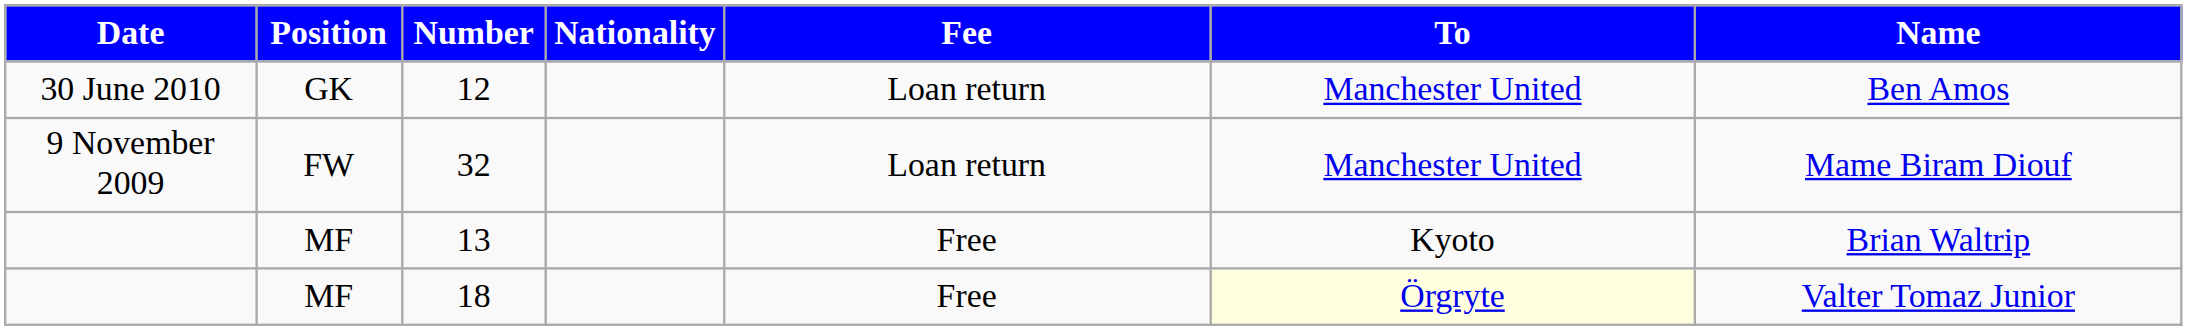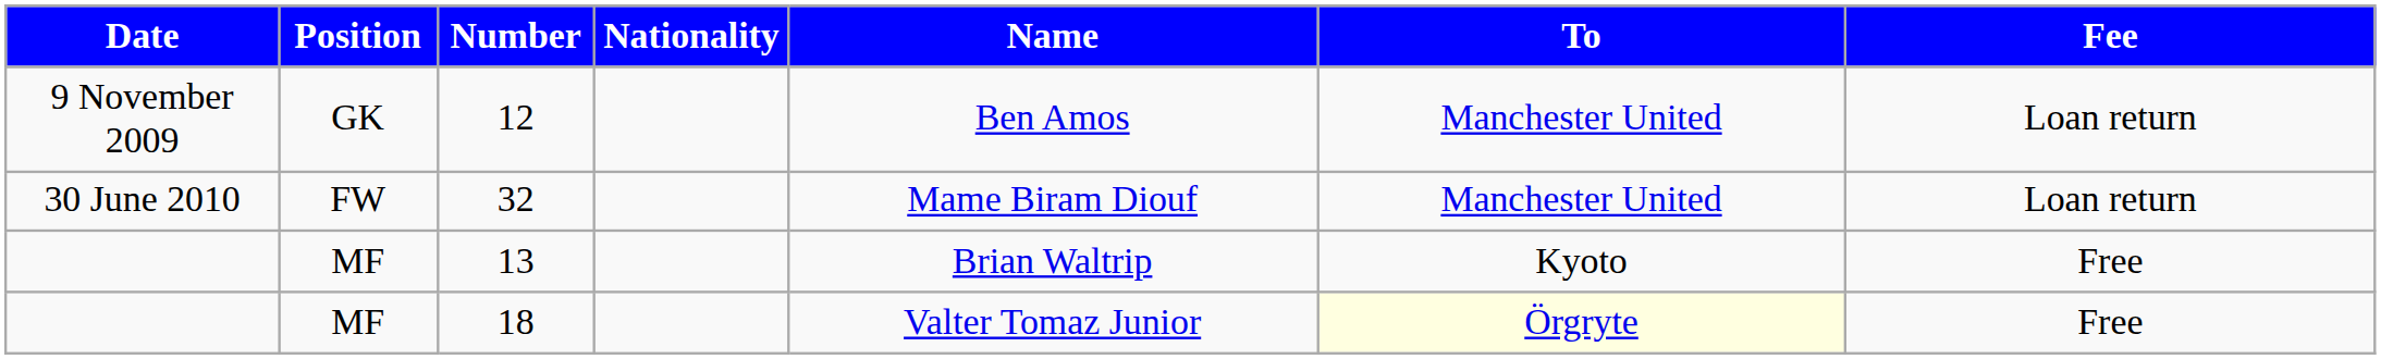 <table class="wikitable"  style="text-align:center; font-size:90%; ">
 <tr>
 <th style="background:#00f; color:white; width:100px;">Date</th>
 <th style="background:#00f; color:white; width:55px;">Position</th>
 <th style="background:#00f; color:white; width:55px;">Number</th>
 <th style="background:#00f; color:white; width:55px;">Nationality</th>
+<th style="background:#00f; color:white; width:200px;">Name</th>
+<th style="background:#00f; color:white; width:200px;">To</th>
 <th style="background:#00f; color:white; width:200px;">Fee</th>
-<th style="background:#00f; color:white; width:200px;">To</th>
-<th style="background:#00f; color:white; width:200px;">Name</th>
+</tr>
+<tr>
+<td>9 November 2009</td>
+<td>GK</td>
+<td>12</td>
+<td></td>
+<td><a href='#'>Ben Amos</a></td>
+<td> <a href='#'>Manchester United</a></td>
+<td>Loan return</td>
 </tr>
 <tr>
 <td>30 June 2010</td>
-<td>GK</td>
-<td>12</td>
-<td></td>
-<td>Loan return</td>
-<td> <a href='#'>Manchester United</a></td>
-<td><a href='#'>Ben Amos</a></td>
-</tr>
-<tr>
-<td>9 November 2009</td>
 <td>FW</td>
 <td>32</td>
 <td></td>
+<td><a href='#'>Mame Biram Diouf</a></td>
+<td> <a href='#'>Manchester United</a></td>
 <td>Loan return</td>
-<td> <a href='#'>Manchester United</a></td>
-<td><a href='#'>Mame Biram Diouf</a></td>
 </tr>
 <tr>
 <td></td>
 <td>MF</td>
 <td>13</td>
 <td></td>
+<td><a href='#'>Brian Waltrip</a></td>
+<td> Kyoto</td>
 <td>Free</td>
-<td> Kyoto</td>
-<td><a href='#'>Brian Waltrip</a></td>
 </tr>
 <tr>
 <td></td>
 <td>MF</td>
 <td>18</td>
 <td></td>
+<td><a href='#'>Valter Tomaz Junior</a></td>
+<td style="background: lightyellow;"> <a href='#'>Örgryte</a></td>
 <td>Free</td>
-<td style="background: lightyellow;"> <a href='#'>Örgryte</a></td>
-<td><a href='#'>Valter Tomaz Junior</a></td>
 </tr>
 </table>
